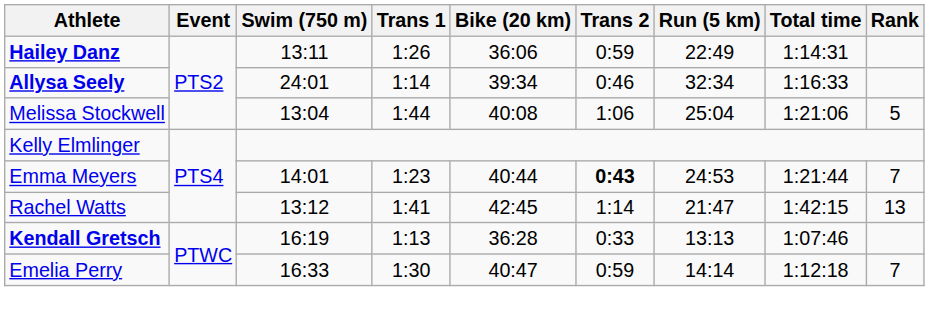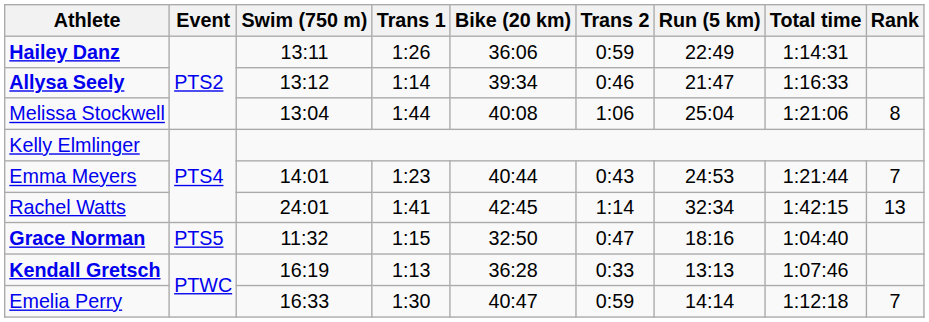 <table class=wikitable style=font-size:90%;text-align:center>
 <tr>
 <th>Athlete</th>
 <th>Event</th>
 <th>Swim (750 m)</th>
 <th>Trans 1</th>
 <th>Bike (20 km)</th>
 <th>Trans 2</th>
 <th>Run (5 km)</th>
 <th>Total time</th>
 <th>Rank</th>
 </tr>
 <tr>
 <td align=left><strong><a href='#'>Hailey Danz</a></strong></td>
 <td align=left rowspan=3><a href='#'>PTS2</a></td>
 <td>13:11</td>
 <td>1:26</td>
 <td>36:06</td>
 <td>0:59</td>
 <td>22:49</td>
 <td>1:14:31</td>
 <td></td>
 </tr>
 <tr>
 <td align=left><strong><a href='#'>Allysa Seely</a></strong></td>
-<td>24:01</td>
+<td>13:12</td>
 <td>1:14</td>
 <td>39:34</td>
 <td>0:46</td>
-<td>32:34</td>
+<td>21:47</td>
 <td>1:16:33</td>
 <td></td>
 </tr>
 <tr>
 <td align=left><a href='#'>Melissa Stockwell</a></td>
 <td>13:04</td>
 <td>1:44</td>
 <td>40:08</td>
 <td>1:06</td>
 <td>25:04</td>
 <td>1:21:06</td>
-<td>5</td>
+<td>8</td>
 </tr>
 <tr>
 <td align=left><a href='#'>Kelly Elmlinger</a></td>
 <td align=left rowspan=3><a href='#'>PTS4</a></td>
 <td colspan=7></td>
 </tr>
 <tr>
 <td align=left><a href='#'>Emma Meyers</a></td>
 <td>14:01</td>
 <td>1:23</td>
 <td>40:44</td>
-<td><strong>0:43</strong></td>
+<td>0:43</td>
 <td>24:53</td>
 <td>1:21:44</td>
 <td>7</td>
 </tr>
 <tr>
 <td align=left><a href='#'>Rachel Watts</a></td>
-<td>13:12</td>
+<td>24:01</td>
 <td>1:41</td>
 <td>42:45</td>
 <td>1:14</td>
-<td>21:47</td>
+<td>32:34</td>
 <td>1:42:15</td>
 <td>13</td>
+</tr>
+<tr>
+<td align=left><strong><a href='#'>Grace Norman</a></strong></td>
+<td align=left><a href='#'>PTS5</a></td>
+<td>11:32</td>
+<td>1:15</td>
+<td>32:50</td>
+<td>0:47</td>
+<td>18:16</td>
+<td>1:04:40</td>
+<td></td>
 </tr>
 <tr>
 <td align=left><strong><a href='#'>Kendall Gretsch</a></strong></td>
 <td align=left rowspan=2><a href='#'>PTWC</a></td>
 <td>16:19</td>
 <td>1:13</td>
 <td>36:28</td>
 <td>0:33</td>
 <td>13:13</td>
 <td>1:07:46</td>
 <td></td>
 </tr>
 <tr>
 <td align=left><a href='#'>Emelia Perry</a></td>
 <td>16:33</td>
 <td>1:30</td>
 <td>40:47</td>
 <td>0:59</td>
 <td>14:14</td>
 <td>1:12:18</td>
 <td>7</td>
 </tr>
 </table>
